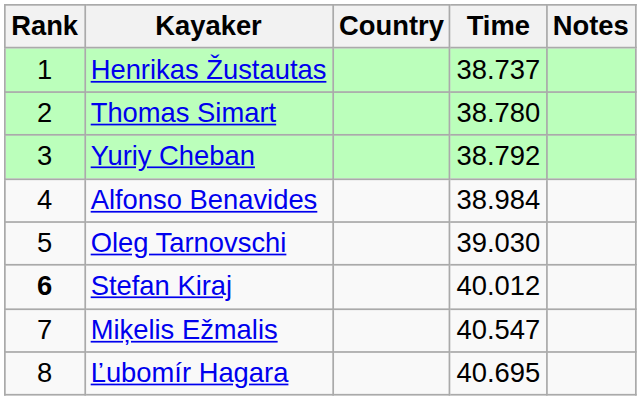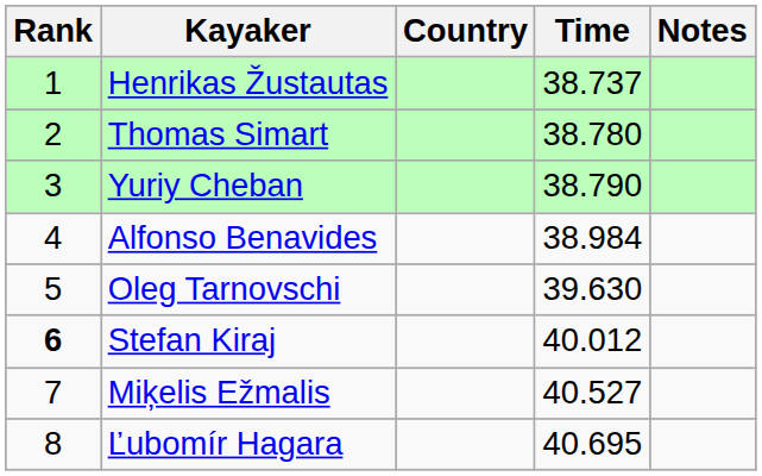 <table class="wikitable" style="text-align:center">
 <tr>
 <th>Rank</th>
 <th>Kayaker</th>
 <th>Country</th>
 <th>Time</th>
 <th>Notes</th>
 </tr>
 <tr bgcolor=bbffbb>
 <td>1</td>
 <td align="left"><a href='#'>Henrikas Žustautas</a></td>
 <td align="left"></td>
 <td>38.737</td>
 <td></td>
 </tr>
 <tr bgcolor=bbffbb>
 <td>2</td>
 <td align="left"><a href='#'>Thomas Simart</a></td>
 <td align="left"></td>
 <td>38.780</td>
 <td></td>
 </tr>
 <tr bgcolor=bbffbb>
 <td>3</td>
 <td align="left"><a href='#'>Yuriy Cheban</a></td>
 <td align="left"></td>
-<td>38.792</td>
+<td>38.790</td>
 <td></td>
 </tr>
 <tr>
 <td>4</td>
 <td align="left"><a href='#'>Alfonso Benavides</a></td>
 <td align="left"></td>
 <td>38.984</td>
 <td></td>
 </tr>
 <tr>
 <td>5</td>
 <td align="left"><a href='#'>Oleg Tarnovschi</a></td>
 <td align="left"></td>
-<td>39.030</td>
+<td>39.630</td>
 <td></td>
 </tr>
 <tr>
 <td><strong>6</strong></td>
 <td align="left"><a href='#'>Stefan Kiraj</a></td>
 <td align="left"></td>
 <td>40.012</td>
 <td></td>
 </tr>
 <tr>
 <td>7</td>
 <td align="left"><a href='#'>Miķelis Ežmalis</a></td>
 <td align="left"></td>
-<td>40.547</td>
+<td>40.527</td>
 <td></td>
 </tr>
 <tr>
 <td>8</td>
 <td align="left"><a href='#'>Ľubomír Hagara</a></td>
 <td align="left"></td>
 <td>40.695</td>
 <td></td>
 </tr>
 </table>
